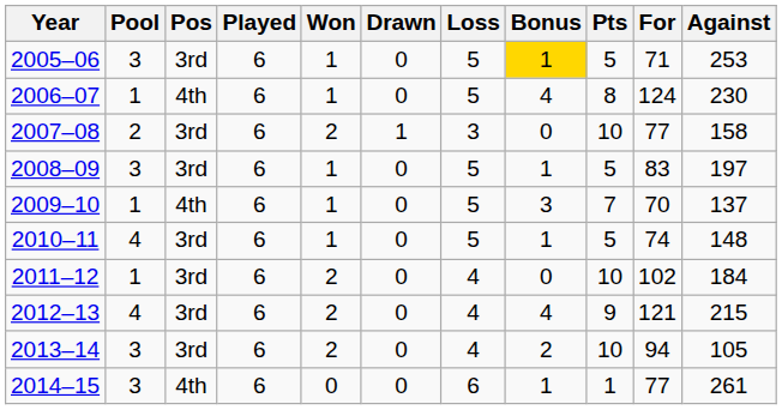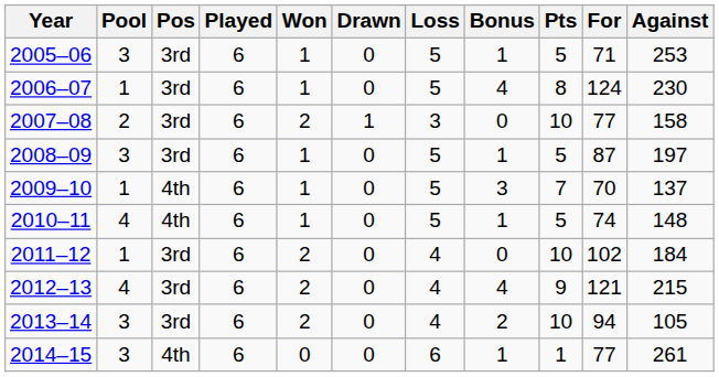 <table class="wikitable" style="text-align:center">
 <tr>
 <th>Year</th>
 <th>Pool</th>
 <th>Pos</th>
 <th>Played</th>
 <th>Won</th>
 <th>Drawn</th>
 <th>Loss</th>
 <th>Bonus</th>
 <th>Pts</th>
 <th>For</th>
 <th>Against</th>
 </tr>
 <tr>
 <td><a href='#'>2005–06</a></td>
 <td>3</td>
 <td>3rd</td>
 <td>6</td>
 <td>1</td>
 <td>0</td>
 <td>5</td>
-<td style="background: gold;">1</td>
+<td>1</td>
 <td>5</td>
 <td>71</td>
 <td>253</td>
 </tr>
 <tr>
 <td><a href='#'>2006–07</a></td>
 <td>1</td>
-<td>4th</td>
+<td>3rd</td>
 <td>6</td>
 <td>1</td>
 <td>0</td>
 <td>5</td>
 <td>4</td>
 <td>8</td>
 <td>124</td>
 <td>230</td>
 </tr>
 <tr>
 <td><a href='#'>2007–08</a></td>
 <td>2</td>
 <td>3rd</td>
 <td>6</td>
 <td>2</td>
 <td>1</td>
 <td>3</td>
 <td>0</td>
 <td>10</td>
 <td>77</td>
 <td>158</td>
 </tr>
 <tr>
 <td><a href='#'>2008–09</a></td>
 <td>3</td>
 <td>3rd</td>
 <td>6</td>
 <td>1</td>
 <td>0</td>
 <td>5</td>
 <td>1</td>
 <td>5</td>
-<td>83</td>
+<td>87</td>
 <td>197</td>
 </tr>
 <tr>
 <td><a href='#'>2009–10</a></td>
 <td>1</td>
 <td>4th</td>
 <td>6</td>
 <td>1</td>
 <td>0</td>
 <td>5</td>
 <td>3</td>
 <td>7</td>
 <td>70</td>
 <td>137</td>
 </tr>
 <tr>
 <td><a href='#'>2010–11</a></td>
 <td>4</td>
-<td>3rd</td>
+<td>4th</td>
 <td>6</td>
 <td>1</td>
 <td>0</td>
 <td>5</td>
 <td>1</td>
 <td>5</td>
 <td>74</td>
 <td>148</td>
 </tr>
 <tr>
 <td><a href='#'>2011–12</a></td>
 <td>1</td>
 <td>3rd</td>
 <td>6</td>
 <td>2</td>
 <td>0</td>
 <td>4</td>
 <td>0</td>
 <td>10</td>
 <td>102</td>
 <td>184</td>
 </tr>
 <tr>
 <td><a href='#'>2012–13</a></td>
 <td>4</td>
 <td>3rd</td>
 <td>6</td>
 <td>2</td>
 <td>0</td>
 <td>4</td>
 <td>4</td>
 <td>9</td>
 <td>121</td>
 <td>215</td>
 </tr>
 <tr>
 <td><a href='#'>2013–14</a></td>
 <td>3</td>
 <td>3rd</td>
 <td>6</td>
 <td>2</td>
 <td>0</td>
 <td>4</td>
 <td>2</td>
 <td>10</td>
 <td>94</td>
 <td>105</td>
 </tr>
 <tr>
 <td><a href='#'>2014–15</a></td>
 <td>3</td>
 <td>4th</td>
 <td>6</td>
 <td>0</td>
 <td>0</td>
 <td>6</td>
 <td>1</td>
 <td>1</td>
 <td>77</td>
 <td>261</td>
 </tr>
 </table>
